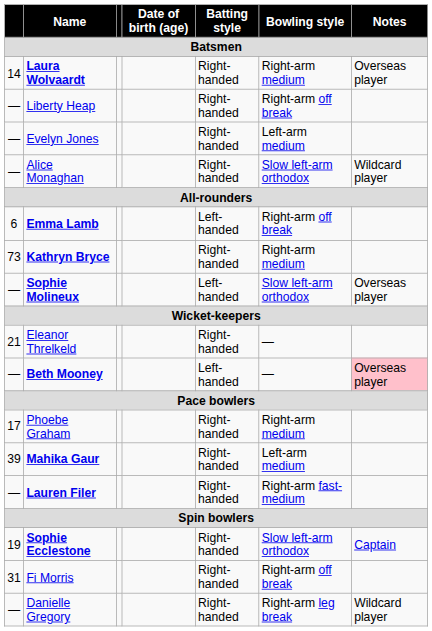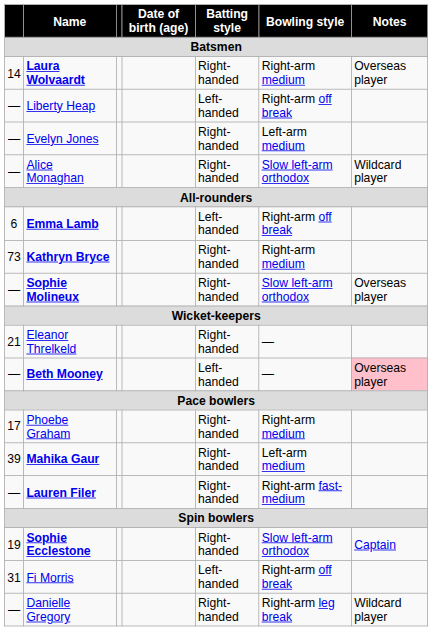 <table class="wikitable" style="font-size:95%;" width="85%">
 <tr>
 <th style="background:black; color:white"></th>
 <th style="background:black; color:white">Name</th>
 <th style="background:black; color:white"></th>
 <th style="background:black; color:white">Date of birth (age)</th>
 <th style="background:black; color:white">Batting style</th>
 <th style="background:black; color:white">Bowling style</th>
 <th style="background:black; color:white">Notes</th>
 </tr>
 <tr>
 <th colspan="7" style="background: #DCDCDC" align=right>Batsmen</th>
 </tr>
 <tr>
 <td style="text-align:center">14</td>
 <td><strong><a href='#'>Laura Wolvaardt</a></strong></td>
 <td></td>
 <td></td>
 <td>Right-handed</td>
 <td>Right-arm <a href='#'>medium</a></td>
 <td>Overseas player</td>
 </tr>
 <tr>
 <td style="text-align:center">—</td>
 <td><a href='#'>Liberty Heap</a></td>
 <td></td>
 <td></td>
-<td>Right-handed</td>
+<td>Left-handed</td>
 <td>Right-arm <a href='#'>off break</a></td>
 <td></td>
 </tr>
 <tr>
 <td style="text-align:center">—</td>
 <td><a href='#'>Evelyn Jones</a></td>
 <td></td>
 <td></td>
 <td>Right-handed</td>
 <td>Left-arm <a href='#'>medium</a></td>
 <td></td>
 </tr>
 <tr>
 <td style="text-align:center">—</td>
 <td><a href='#'>Alice Monaghan</a></td>
 <td></td>
 <td></td>
 <td>Right-handed</td>
 <td><a href='#'>Slow left-arm orthodox</a></td>
 <td>Wildcard player</td>
 </tr>
 <tr>
 <th colspan="7" style="background: #DCDCDC" align=right>All-rounders</th>
 </tr>
 <tr>
 <td style="text-align:center">6</td>
 <td><strong><a href='#'>Emma Lamb</a></strong></td>
 <td></td>
 <td></td>
 <td>Left-handed</td>
 <td>Right-arm <a href='#'>off break</a></td>
 <td></td>
 </tr>
 <tr>
 <td style="text-align:center">73</td>
 <td><strong><a href='#'>Kathryn Bryce</a></strong></td>
 <td></td>
 <td></td>
 <td>Right-handed</td>
 <td>Right-arm <a href='#'>medium</a></td>
 <td></td>
 </tr>
 <tr>
 <td style="text-align:center">—</td>
 <td><strong><a href='#'>Sophie Molineux</a></strong></td>
 <td></td>
 <td></td>
-<td>Left-handed</td>
+<td>Right-handed</td>
 <td><a href='#'>Slow left-arm orthodox</a></td>
 <td>Overseas player</td>
 </tr>
 <tr>
 <th colspan="7" style="background: #DCDCDC" align=right>Wicket-keepers</th>
 </tr>
 <tr>
 <td style="text-align:center">21</td>
 <td><a href='#'>Eleanor Threlkeld</a></td>
 <td></td>
 <td></td>
 <td>Right-handed</td>
 <td>—</td>
 <td></td>
 </tr>
 <tr>
 <td style="text-align:center">—</td>
 <td><strong><a href='#'>Beth Mooney</a></strong></td>
 <td></td>
 <td></td>
 <td>Left-handed</td>
 <td>—</td>
 <td style="background: pink;">Overseas player</td>
 </tr>
 <tr>
 <th colspan="7" style="background: #DCDCDC" align=right>Pace bowlers</th>
 </tr>
 <tr>
 <td style="text-align:center">17</td>
 <td><a href='#'>Phoebe Graham</a></td>
 <td></td>
 <td></td>
 <td>Right-handed</td>
 <td>Right-arm <a href='#'>medium</a></td>
 <td></td>
 </tr>
 <tr>
 <td style="text-align:center">39</td>
 <td><strong><a href='#'>Mahika Gaur</a></strong></td>
 <td></td>
 <td></td>
 <td>Right-handed</td>
 <td>Left-arm <a href='#'>medium</a></td>
 <td></td>
 </tr>
 <tr>
 <td style="text-align:center">—</td>
 <td><strong><a href='#'>Lauren Filer</a></strong></td>
 <td></td>
 <td></td>
 <td>Right-handed</td>
 <td>Right-arm <a href='#'>fast-medium</a></td>
 <td></td>
 </tr>
 <tr>
 <th colspan="7" style="background: #DCDCDC" align=right>Spin bowlers</th>
 </tr>
 <tr>
 <td style="text-align:center">19</td>
 <td><strong><a href='#'>Sophie Ecclestone</a></strong></td>
 <td></td>
 <td></td>
 <td>Right-handed</td>
 <td><a href='#'>Slow left-arm orthodox</a></td>
 <td><a href='#'>Captain</a></td>
 </tr>
 <tr>
 <td style="text-align:center">31</td>
 <td><a href='#'>Fi Morris</a></td>
 <td></td>
 <td></td>
-<td>Right-handed</td>
+<td>Left-handed</td>
 <td>Right-arm <a href='#'>off break</a></td>
 <td></td>
 </tr>
 <tr>
 <td style="text-align:center">—</td>
 <td><a href='#'>Danielle Gregory</a></td>
 <td></td>
 <td></td>
 <td>Right-handed</td>
 <td>Right-arm <a href='#'>leg break</a></td>
 <td>Wildcard player</td>
 </tr>
 </table>
